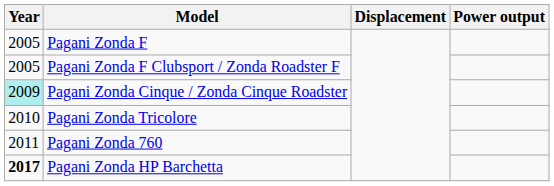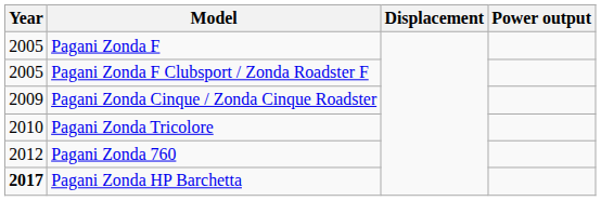 <table class="wikitable">
 <tr>
 <th>Year</th>
 <th>Model</th>
 <th>Displacement</th>
 <th>Power output</th>
 </tr>
 <tr>
 <td>2005</td>
 <td><a href='#'>Pagani Zonda F</a></td>
 <td rowspan="6"></td>
 <td></td>
 </tr>
 <tr>
 <td>2005</td>
 <td><a href='#'>Pagani Zonda F Clubsport / Zonda Roadster F</a></td>
 <td></td>
 </tr>
 <tr>
-<td style="background: paleturquoise;">2009</td>
+<td>2009</td>
 <td><a href='#'>Pagani  Zonda Cinque / Zonda Cinque Roadster</a></td>
 <td></td>
 </tr>
 <tr>
 <td>2010</td>
 <td><a href='#'>Pagani Zonda Tricolore</a></td>
 <td></td>
 </tr>
 <tr>
-<td>2011</td>
+<td>2012</td>
 <td><a href='#'>Pagani Zonda 760</a></td>
 <td></td>
 </tr>
 <tr>
 <td><strong>2017</strong></td>
 <td><a href='#'>Pagani Zonda HP Barchetta</a></td>
 <td></td>
 </tr>
 </table>
